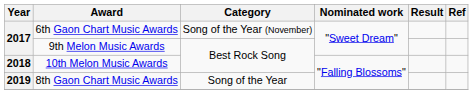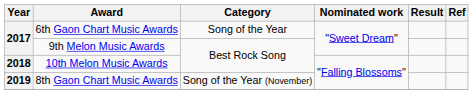 <table class="wikitable" style="text-align:center">
 <tr>
 <th>Year</th>
 <th>Award</th>
 <th>Category</th>
 <th>Nominated work</th>
 <th>Result</th>
 <th>Ref</th>
 </tr>
 <tr>
 <th rowspan=2>2017</th>
 <td>6th <a href='#'>Gaon Chart Music Awards</a></td>
-<td>Song of the Year <small>(November)</small></td>
+<td>Song of the Year </td>
 <td rowspan=2>"<a href='#'>Sweet Dream</a>"</td>
 <td></td>
 <td></td>
 </tr>
 <tr>
 <td>9th <a href='#'>Melon Music Awards</a></td>
 <td rowspan=2>Best Rock Song</td>
 <td></td>
 <td></td>
 </tr>
 <tr>
 <th>2018</th>
 <td><a href='#'>10th Melon Music Awards</a></td>
 <td rowspan=2>"<a href='#'>Falling Blossoms</a>"</td>
 <td></td>
 <td></td>
 </tr>
 <tr>
 <th>2019</th>
 <td>8th <a href='#'>Gaon Chart Music Awards</a></td>
-<td>Song of the Year </td>
+<td>Song of the Year <small>(November)</small></td>
 <td></td>
 <td></td>
 </tr>
 <tr>
 </tr>
 </table>
